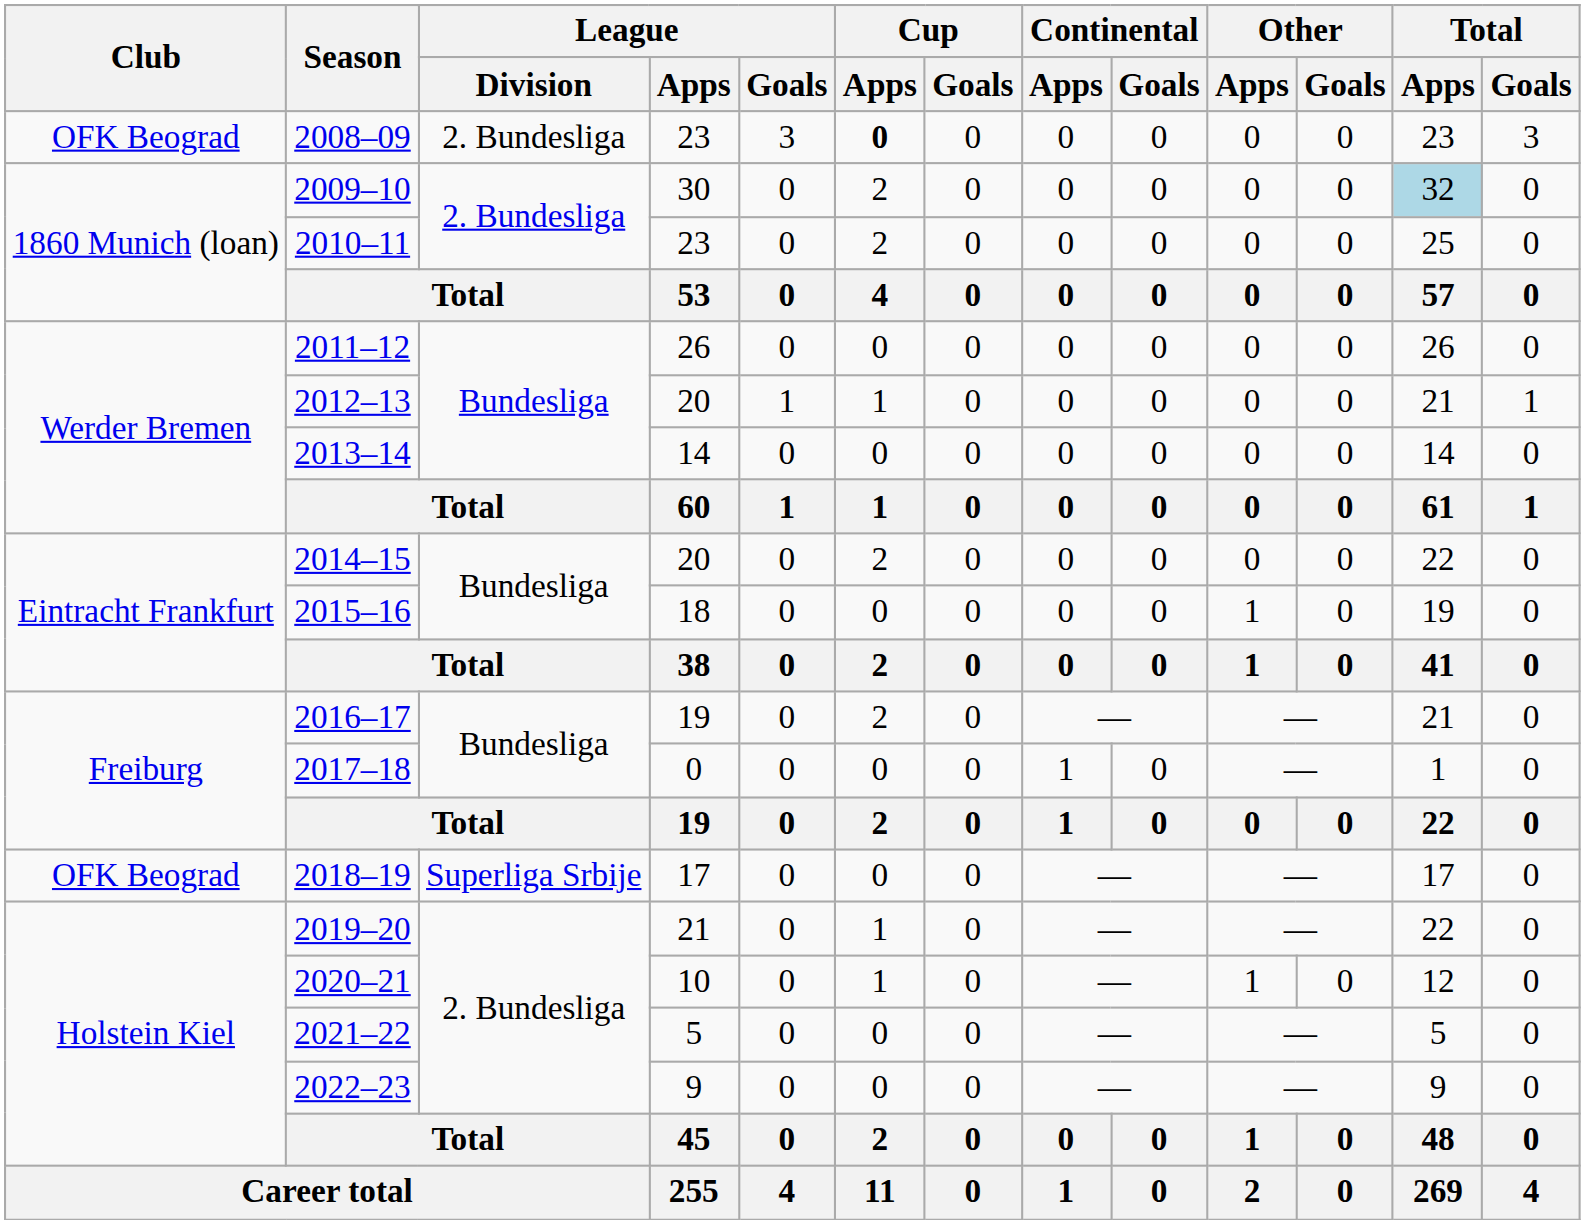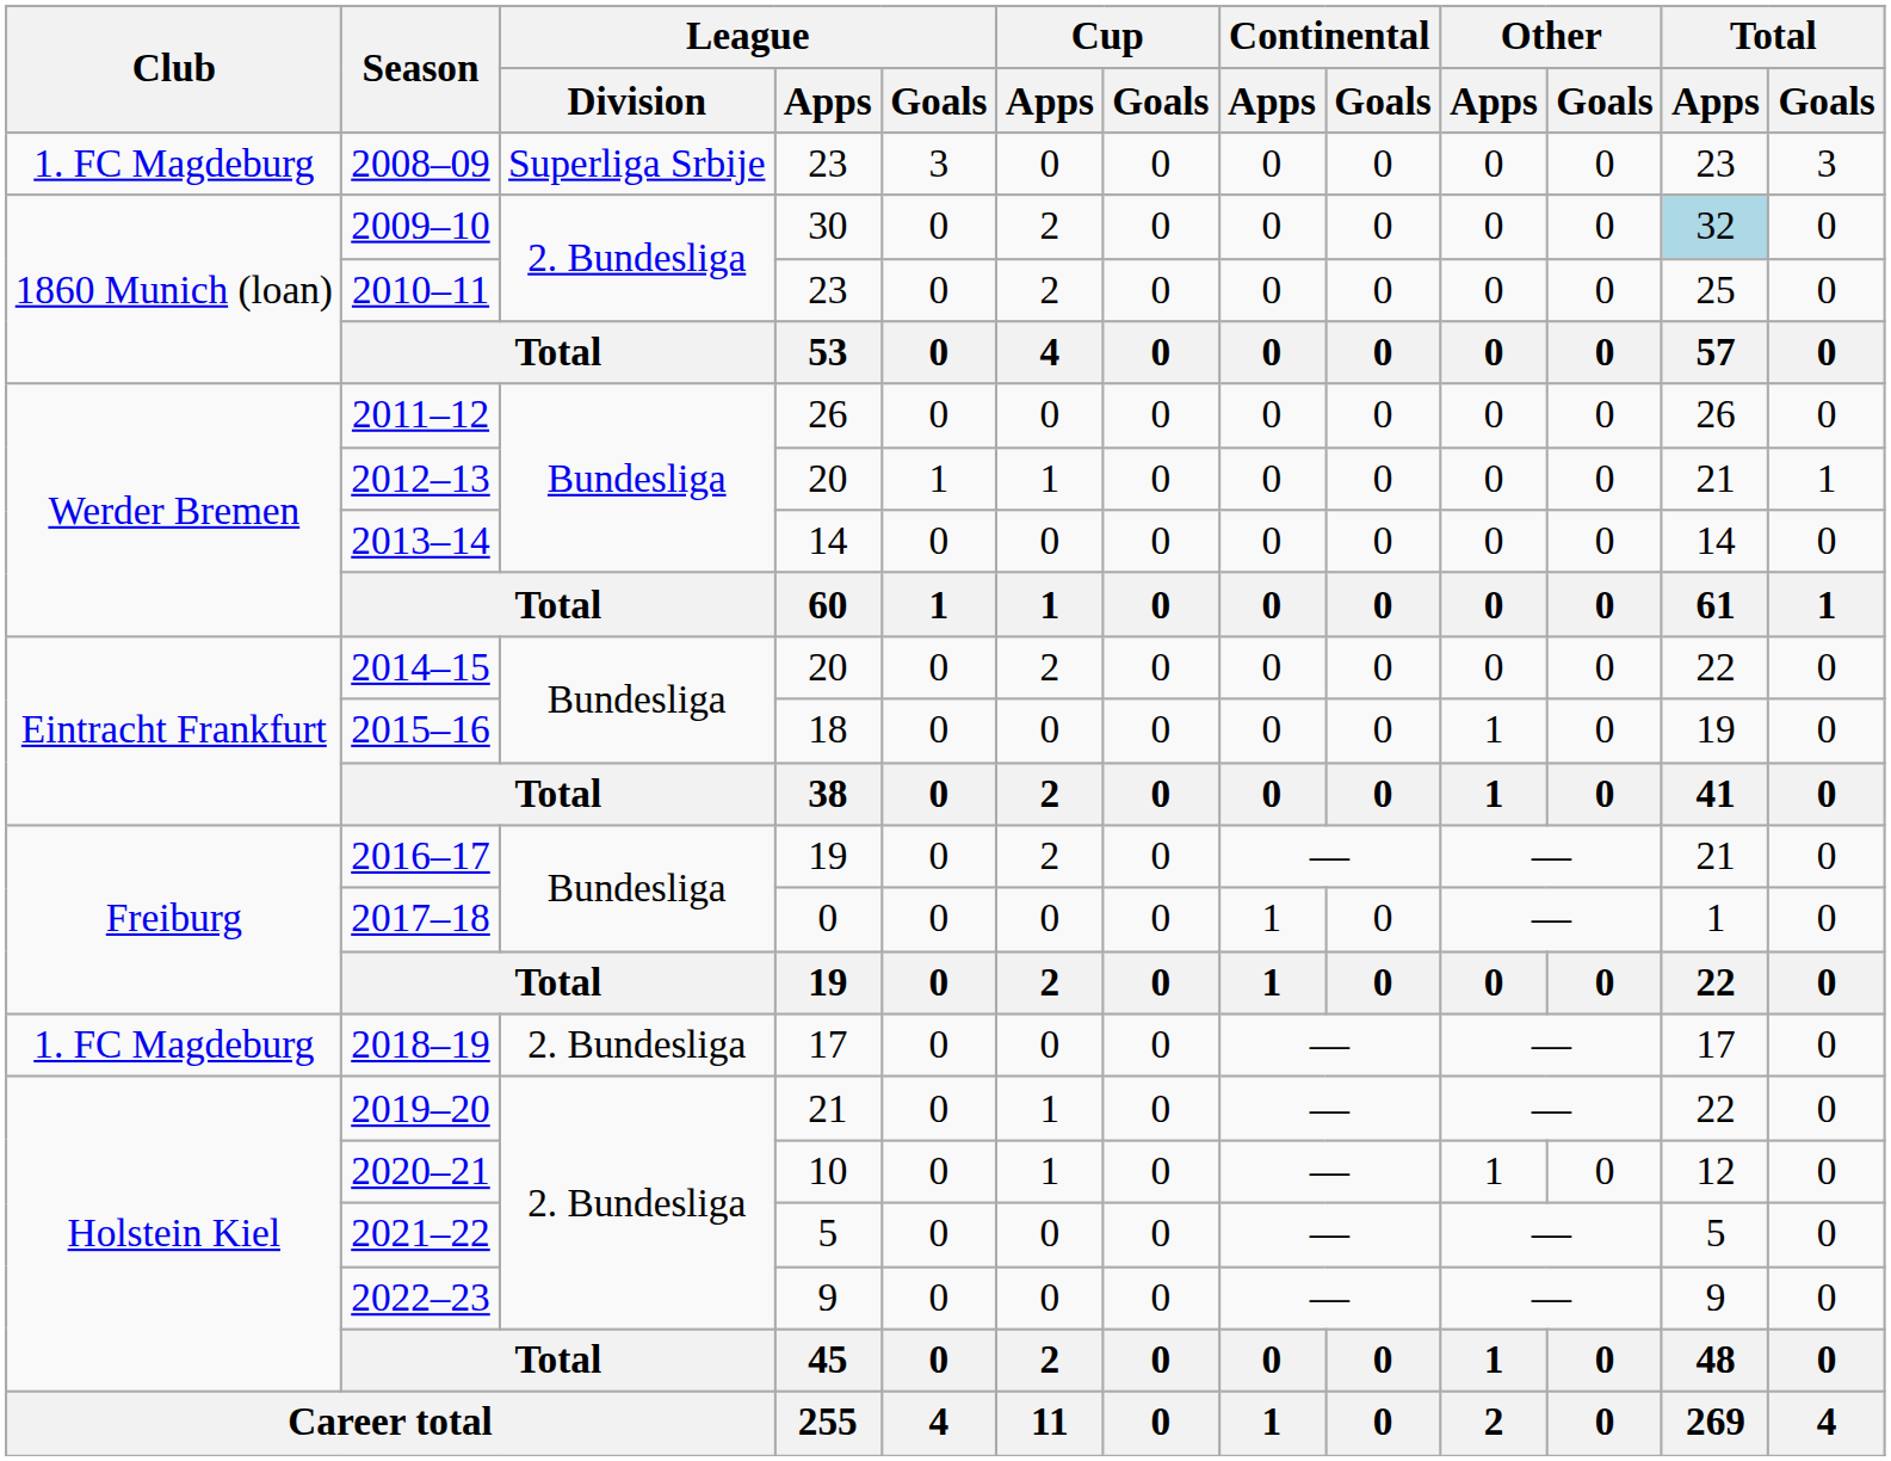 <table class="wikitable" style="text-align: center">
 <tr>
 <th rowspan="2">Club</th>
 <th rowspan="2">Season</th>
 <th colspan="3">League</th>
 <th colspan="2">Cup</th>
 <th colspan="2">Continental</th>
 <th colspan="2">Other</th>
 <th colspan="2">Total</th>
 </tr>
 <tr>
 <th>Division</th>
 <th>Apps</th>
 <th>Goals</th>
 <th>Apps</th>
 <th>Goals</th>
 <th>Apps</th>
 <th>Goals</th>
 <th>Apps</th>
 <th>Goals</th>
 <th>Apps</th>
 <th>Goals</th>
 </tr>
 <tr>
-<td><a href='#'>OFK Beograd</a></td>
+<td><a href='#'>1. FC Magdeburg</a></td>
 <td><a href='#'>2008–09</a></td>
-<td>2. Bundesliga</td>
+<td><a href='#'>Superliga Srbije</a></td>
 <td>23</td>
 <td>3</td>
-<td><strong>0</strong></td>
+<td>0</td>
 <td>0</td>
 <td>0</td>
 <td>0</td>
 <td>0</td>
 <td>0</td>
 <td>23</td>
 <td>3</td>
 </tr>
 <tr>
 <td rowspan="3"><a href='#'>1860 Munich</a> (loan)</td>
 <td><a href='#'>2009–10</a></td>
 <td rowspan="2"><a href='#'>2. Bundesliga</a></td>
 <td>30</td>
 <td>0</td>
 <td>2</td>
 <td>0</td>
 <td>0</td>
 <td>0</td>
 <td>0</td>
 <td>0</td>
 <td style="background: lightblue;">32</td>
 <td>0</td>
 </tr>
 <tr>
 <td><a href='#'>2010–11</a></td>
 <td>23</td>
 <td>0</td>
 <td>2</td>
 <td>0</td>
 <td>0</td>
 <td>0</td>
 <td>0</td>
 <td>0</td>
 <td>25</td>
 <td>0</td>
 </tr>
 <tr>
 <th colspan="2">Total</th>
 <th>53</th>
 <th>0</th>
 <th>4</th>
 <th>0</th>
 <th>0</th>
 <th>0</th>
 <th>0</th>
 <th>0</th>
 <th>57</th>
 <th>0</th>
 </tr>
 <tr>
 <td rowspan="4"><a href='#'>Werder Bremen</a></td>
 <td><a href='#'>2011–12</a></td>
 <td rowspan="3"><a href='#'>Bundesliga</a></td>
 <td>26</td>
 <td>0</td>
 <td>0</td>
 <td>0</td>
 <td>0</td>
 <td>0</td>
 <td>0</td>
 <td>0</td>
 <td>26</td>
 <td>0</td>
 </tr>
 <tr>
 <td><a href='#'>2012–13</a></td>
 <td>20</td>
 <td>1</td>
 <td>1</td>
 <td>0</td>
 <td>0</td>
 <td>0</td>
 <td>0</td>
 <td>0</td>
 <td>21</td>
 <td>1</td>
 </tr>
 <tr>
 <td><a href='#'>2013–14</a></td>
 <td>14</td>
 <td>0</td>
 <td>0</td>
 <td>0</td>
 <td>0</td>
 <td>0</td>
 <td>0</td>
 <td>0</td>
 <td>14</td>
 <td>0</td>
 </tr>
 <tr>
 <th colspan="2">Total</th>
 <th>60</th>
 <th>1</th>
 <th>1</th>
 <th>0</th>
 <th>0</th>
 <th>0</th>
 <th>0</th>
 <th>0</th>
 <th>61</th>
 <th>1</th>
 </tr>
 <tr>
 <td rowspan="3"><a href='#'>Eintracht Frankfurt</a></td>
 <td><a href='#'>2014–15</a></td>
 <td rowspan="2">Bundesliga</td>
 <td>20</td>
 <td>0</td>
 <td>2</td>
 <td>0</td>
 <td>0</td>
 <td>0</td>
 <td>0</td>
 <td>0</td>
 <td>22</td>
 <td>0</td>
 </tr>
 <tr>
 <td><a href='#'>2015–16</a></td>
 <td>18</td>
 <td>0</td>
 <td>0</td>
 <td>0</td>
 <td>0</td>
 <td>0</td>
 <td>1</td>
 <td>0</td>
 <td>19</td>
 <td>0</td>
 </tr>
 <tr>
 <th colspan="2">Total</th>
 <th>38</th>
 <th>0</th>
 <th>2</th>
 <th>0</th>
 <th>0</th>
 <th>0</th>
 <th>1</th>
 <th>0</th>
 <th>41</th>
 <th>0</th>
 </tr>
 <tr>
 <td rowspan="3"><a href='#'>Freiburg</a></td>
 <td><a href='#'>2016–17</a></td>
 <td rowspan="2">Bundesliga</td>
 <td>19</td>
 <td>0</td>
 <td>2</td>
 <td>0</td>
 <td colspan="2">—</td>
 <td colspan="2">—</td>
 <td>21</td>
 <td>0</td>
 </tr>
 <tr>
 <td><a href='#'>2017–18</a></td>
 <td>0</td>
 <td>0</td>
 <td>0</td>
 <td>0</td>
 <td>1</td>
 <td>0</td>
 <td colspan="2">—</td>
 <td>1</td>
 <td>0</td>
 </tr>
 <tr>
 <th colspan="2">Total</th>
 <th>19</th>
 <th>0</th>
 <th>2</th>
 <th>0</th>
 <th>1</th>
 <th>0</th>
 <th>0</th>
 <th>0</th>
 <th>22</th>
 <th>0</th>
 </tr>
 <tr>
-<td><a href='#'>OFK Beograd</a></td>
+<td><a href='#'>1. FC Magdeburg</a></td>
 <td><a href='#'>2018–19</a></td>
-<td><a href='#'>Superliga Srbije</a></td>
+<td>2. Bundesliga</td>
 <td>17</td>
 <td>0</td>
 <td>0</td>
 <td>0</td>
 <td colspan="2">—</td>
 <td colspan="2">—</td>
 <td>17</td>
 <td>0</td>
 </tr>
 <tr>
 <td rowspan="5"><a href='#'>Holstein Kiel</a></td>
 <td><a href='#'>2019–20</a></td>
 <td rowspan="4">2. Bundesliga</td>
 <td>21</td>
 <td>0</td>
 <td>1</td>
 <td>0</td>
 <td colspan="2">—</td>
 <td colspan="2">—</td>
 <td>22</td>
 <td>0</td>
 </tr>
 <tr>
 <td><a href='#'>2020–21</a></td>
 <td>10</td>
 <td>0</td>
 <td>1</td>
 <td>0</td>
 <td colspan="2">—</td>
 <td>1</td>
 <td>0</td>
 <td>12</td>
 <td>0</td>
 </tr>
 <tr>
 <td><a href='#'>2021–22</a></td>
 <td>5</td>
 <td>0</td>
 <td>0</td>
 <td>0</td>
 <td colspan="2">—</td>
 <td colspan="2">—</td>
 <td>5</td>
 <td>0</td>
 </tr>
 <tr>
 <td><a href='#'>2022–23</a></td>
 <td>9</td>
 <td>0</td>
 <td>0</td>
 <td>0</td>
 <td colspan="2">—</td>
 <td colspan="2">—</td>
 <td>9</td>
 <td>0</td>
 </tr>
 <tr>
 <th colspan="2">Total</th>
 <th>45</th>
 <th>0</th>
 <th>2</th>
 <th>0</th>
 <th>0</th>
 <th>0</th>
 <th>1</th>
 <th>0</th>
 <th>48</th>
 <th>0</th>
 </tr>
 <tr>
 <th colspan="3">Career total</th>
 <th>255</th>
 <th>4</th>
 <th>11</th>
 <th>0</th>
 <th>1</th>
 <th>0</th>
 <th>2</th>
 <th>0</th>
 <th>269</th>
 <th>4</th>
 </tr>
 </table>
